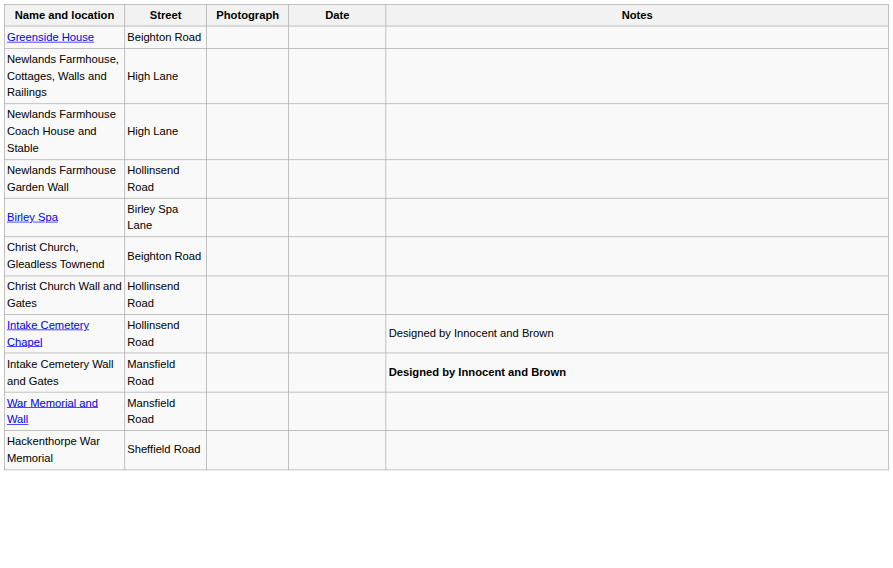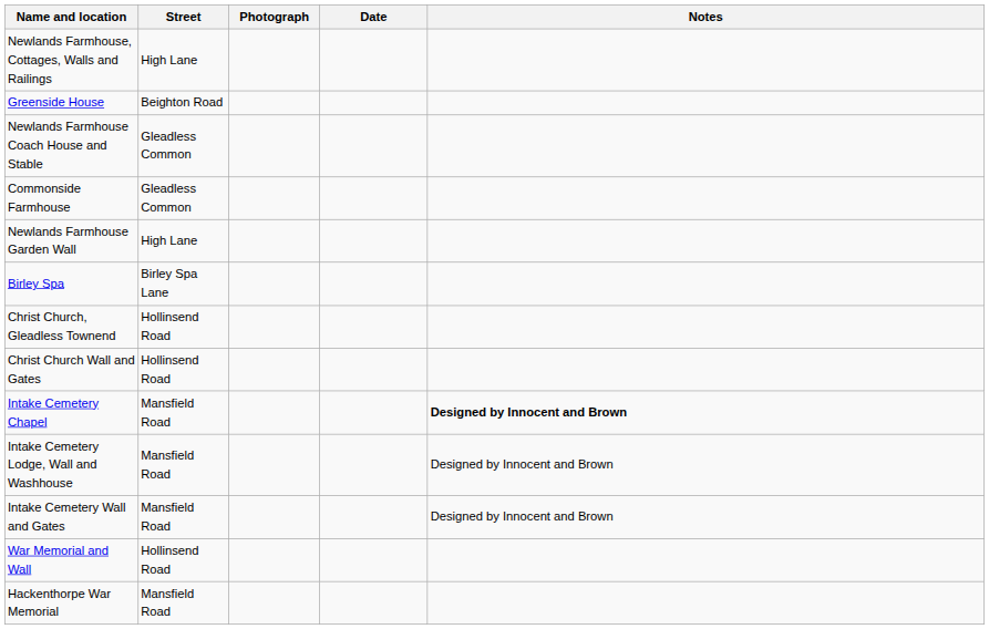 <table class="wikitable sortable plainrowheaders" style="width:100%; border:0; text-align:left; line-height:150%;">
 <tr>
 <th scope="col"  style="width:150px">Name and location</th>
 <th scope="col"  style="width:100px">Street</th>
 <th scope="col"  style="width:100px" class="unsortable">Photograph</th>
 <th scope="col"  style="width:120px">Date</th>
 <th scope="col"  style="width:650px" class="unsortable">Notes</th>
 </tr>
 <tr>
+<td>Newlands Farmhouse, Cottages, Walls and Railings<br><small></small></td>
+<td>High Lane</td>
+<td></td>
+<td></td>
+<td></td>
+</tr>
+<tr>
 <td><a href='#'>Greenside House</a><br><small></small></td>
 <td>Beighton Road</td>
 <td></td>
 <td></td>
 <td></td>
 </tr>
 <tr>
-<td>Newlands Farmhouse, Cottages, Walls and Railings<br><small></small></td>
-<td>High Lane</td>
+<td>Newlands Farmhouse Coach House and Stable<br><small></small></td>
+<td>Gleadless Common</td>
 <td></td>
 <td></td>
 <td></td>
 </tr>
 <tr>
-<td>Newlands Farmhouse Coach House and Stable<br><small></small></td>
-<td>High Lane</td>
+<td>Commonside Farmhouse<br><small></small></td>
+<td>Gleadless Common</td>
 <td></td>
 <td></td>
 <td></td>
 </tr>
 <tr>
 <td>Newlands Farmhouse Garden Wall<br><small></small></td>
-<td>Hollinsend Road</td>
+<td>High Lane</td>
 <td></td>
 <td></td>
 <td></td>
 </tr>
 <tr>
 <td><a href='#'>Birley Spa</a><br><small></small></td>
 <td>Birley Spa Lane</td>
 <td></td>
 <td></td>
 <td></td>
 </tr>
 <tr>
 <td>Christ Church, Gleadless Townend<br><small></small></td>
-<td>Beighton Road</td>
+<td>Hollinsend Road</td>
 <td></td>
 <td></td>
 <td></td>
 </tr>
 <tr>
 <td>Christ Church Wall and Gates<br><small></small></td>
 <td>Hollinsend Road</td>
 <td></td>
 <td></td>
 <td></td>
 </tr>
 <tr>
 <td><a href='#'>Intake Cemetery Chapel</a><br><small></small></td>
-<td>Hollinsend Road</td>
+<td>Mansfield Road</td>
+<td></td>
+<td></td>
+<td><strong>Designed by Innocent and Brown</strong></td>
+</tr>
+<tr>
+<td>Intake Cemetery Lodge, Wall and Washhouse<br><small></small></td>
+<td>Mansfield Road</td>
 <td></td>
 <td></td>
 <td>Designed by Innocent and Brown</td>
 </tr>
 <tr>
 <td>Intake Cemetery Wall and Gates<br><small></small></td>
 <td>Mansfield Road</td>
 <td></td>
 <td></td>
-<td><strong>Designed by Innocent and Brown</strong></td>
+<td>Designed by Innocent and Brown</td>
 </tr>
 <tr>
 <td><a href='#'>War Memorial and Wall</a><br><small></small></td>
-<td>Mansfield Road</td>
+<td>Hollinsend Road</td>
 <td></td>
 <td></td>
 <td></td>
 </tr>
 <tr>
 <td>Hackenthorpe War Memorial<br><small></small></td>
-<td>Sheffield Road</td>
+<td>Mansfield Road</td>
 <td></td>
 <td></td>
 <td></td>
 </tr>
 </table>
